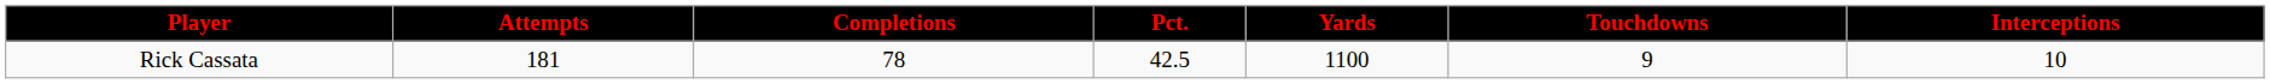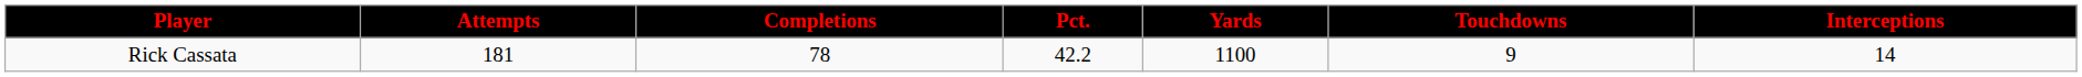 <table class="wikitable" style="width:80%;">
 <tr style="text-align:center; background:black; color:red;">
 <td><strong>Player</strong></td>
 <td><strong>Attempts</strong></td>
 <td><strong>Completions</strong></td>
 <td><strong>Pct.</strong></td>
 <td><strong>Yards</strong></td>
 <td><strong>Touchdowns</strong></td>
 <td><strong>Interceptions</strong></td>
 </tr>
 <tr style="text-align:center;" bgcolor="">
 <td>Rick Cassata</td>
 <td>181</td>
 <td>78</td>
-<td>42.5</td>
+<td>42.2</td>
 <td>1100</td>
 <td>9</td>
-<td>10</td>
+<td>14</td>
 </tr>
 </table>
